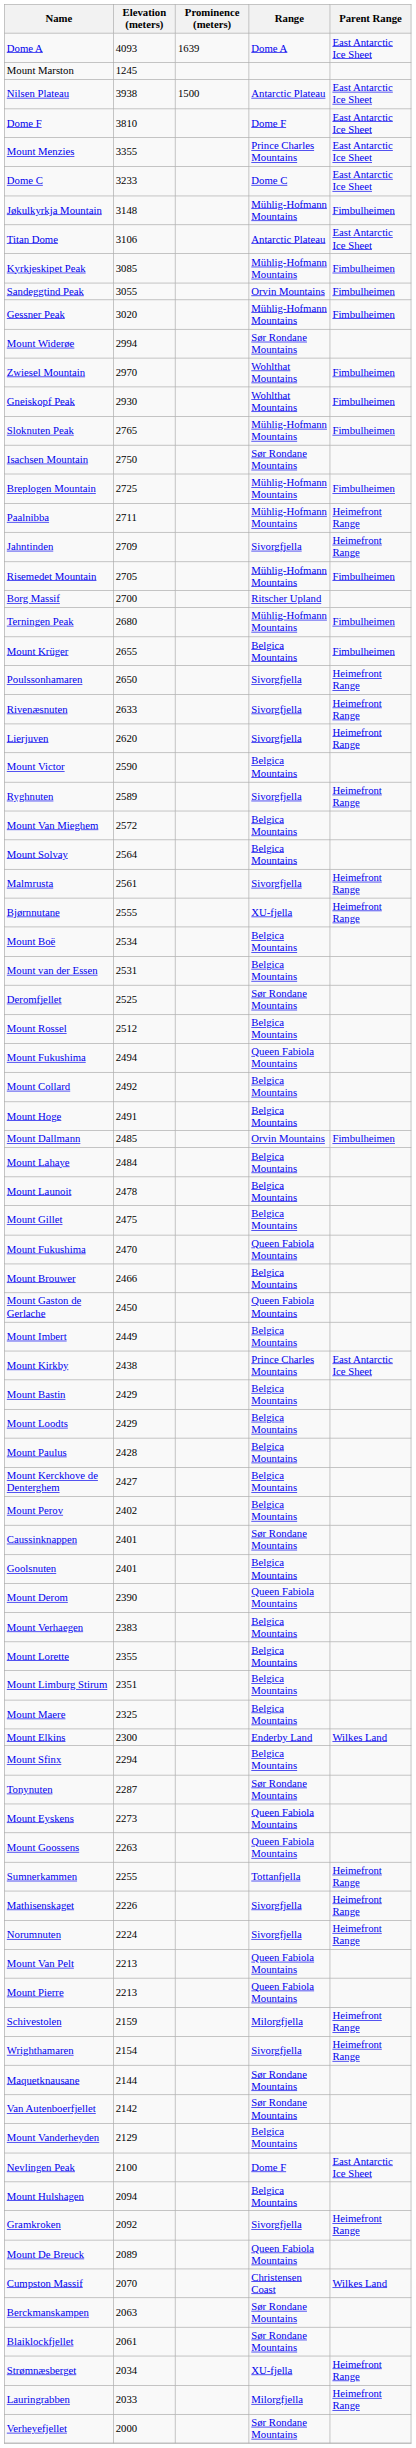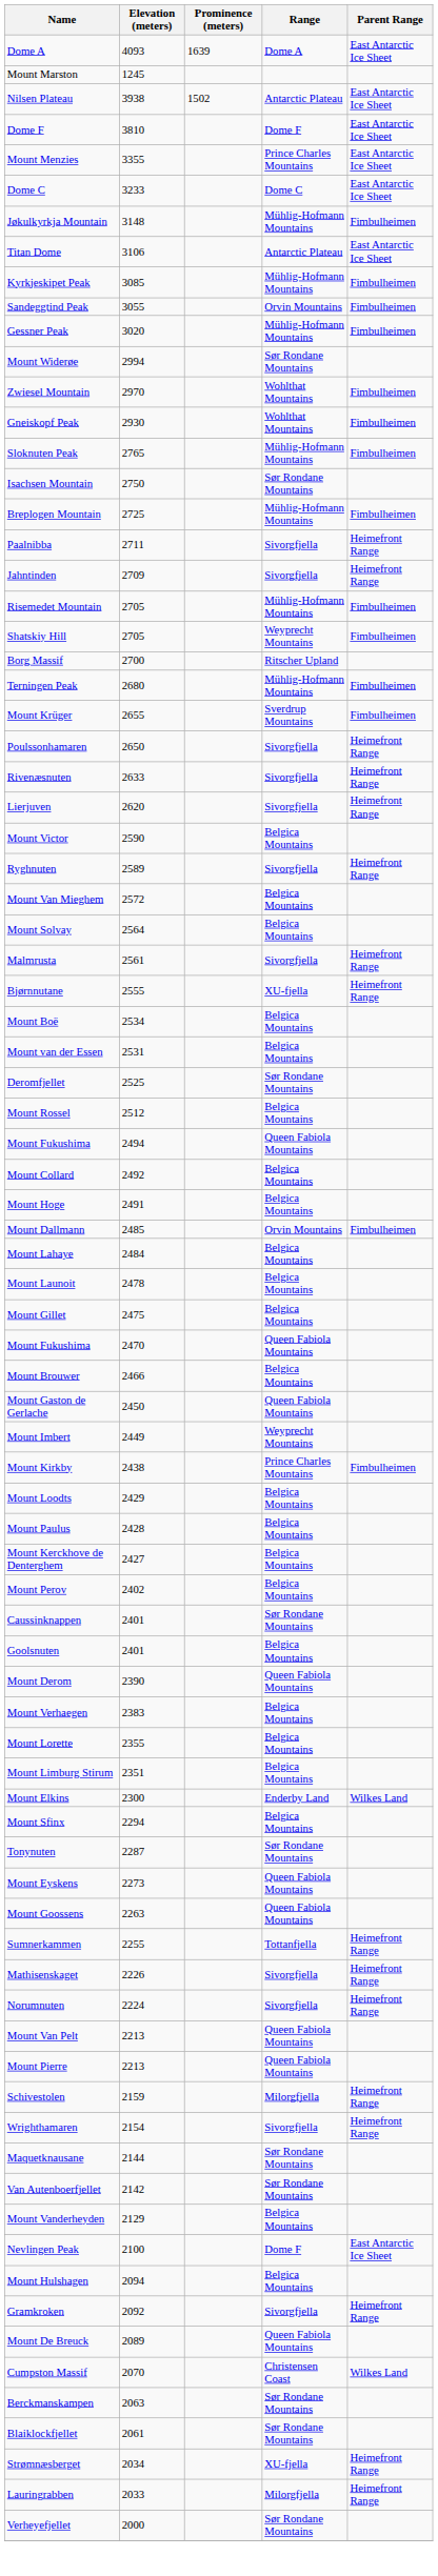 <table class="wikitable sortable">
 <tr>
 <th>Name</th>
 <th>Elevation (meters)</th>
 <th>Prominence (meters)</th>
 <th>Range</th>
 <th>Parent Range</th>
 </tr>
 <tr>
 <td><a href='#'>Dome A</a></td>
 <td>4093</td>
 <td>1639</td>
 <td><a href='#'>Dome A</a></td>
 <td><a href='#'>East Antarctic Ice Sheet</a></td>
 </tr>
 <tr>
 <td>Mount Marston</td>
 <td>1245</td>
 <td></td>
 <td></td>
 <td></td>
 </tr>
 <tr>
 <td><a href='#'>Nilsen Plateau</a></td>
 <td>3938</td>
-<td>1500</td>
+<td>1502</td>
 <td><a href='#'>Antarctic Plateau</a></td>
 <td><a href='#'>East Antarctic Ice Sheet</a></td>
 </tr>
 <tr>
 <td><a href='#'>Dome F</a></td>
 <td>3810</td>
 <td></td>
 <td><a href='#'>Dome F</a></td>
 <td><a href='#'>East Antarctic Ice Sheet</a></td>
 </tr>
 <tr>
 <td><a href='#'>Mount Menzies</a></td>
 <td>3355</td>
 <td></td>
 <td><a href='#'>Prince Charles Mountains</a></td>
 <td><a href='#'>East Antarctic Ice Sheet</a></td>
 </tr>
 <tr>
 <td><a href='#'>Dome C</a></td>
 <td>3233</td>
 <td></td>
 <td><a href='#'>Dome C</a></td>
 <td><a href='#'>East Antarctic Ice Sheet</a></td>
 </tr>
 <tr>
 <td><a href='#'>Jøkulkyrkja Mountain</a></td>
 <td>3148</td>
 <td></td>
 <td><a href='#'>Mühlig-Hofmann Mountains</a></td>
 <td><a href='#'>Fimbulheimen</a></td>
 </tr>
 <tr>
 <td><a href='#'>Titan Dome</a></td>
 <td>3106</td>
 <td></td>
 <td><a href='#'>Antarctic Plateau</a></td>
 <td><a href='#'>East Antarctic Ice Sheet</a></td>
 </tr>
 <tr>
 <td><a href='#'>Kyrkjeskipet Peak</a></td>
 <td>3085</td>
 <td></td>
 <td><a href='#'>Mühlig-Hofmann Mountains</a></td>
 <td><a href='#'>Fimbulheimen</a></td>
 </tr>
 <tr>
 <td><a href='#'>Sandeggtind Peak</a></td>
 <td>3055</td>
 <td></td>
 <td><a href='#'>Orvin Mountains</a></td>
 <td><a href='#'>Fimbulheimen</a></td>
 </tr>
 <tr>
 <td><a href='#'>Gessner Peak</a></td>
 <td>3020</td>
 <td></td>
 <td><a href='#'>Mühlig-Hofmann Mountains</a></td>
 <td><a href='#'>Fimbulheimen</a></td>
 </tr>
 <tr>
 <td><a href='#'>Mount Widerøe</a></td>
 <td>2994</td>
 <td></td>
 <td><a href='#'>Sør Rondane Mountains</a></td>
 <td></td>
 </tr>
 <tr>
 <td><a href='#'>Zwiesel Mountain</a></td>
 <td>2970</td>
 <td></td>
 <td><a href='#'>Wohlthat Mountains</a></td>
 <td><a href='#'>Fimbulheimen</a></td>
 </tr>
 <tr>
 <td><a href='#'>Gneiskopf Peak</a></td>
 <td>2930</td>
 <td></td>
 <td><a href='#'>Wohlthat Mountains</a></td>
 <td><a href='#'>Fimbulheimen</a></td>
 </tr>
 <tr>
 <td><a href='#'>Sloknuten Peak</a></td>
 <td>2765</td>
 <td></td>
 <td><a href='#'>Mühlig-Hofmann Mountains</a></td>
 <td><a href='#'>Fimbulheimen</a></td>
 </tr>
 <tr>
 <td><a href='#'>Isachsen Mountain</a></td>
 <td>2750</td>
 <td></td>
 <td><a href='#'>Sør Rondane Mountains</a></td>
 <td></td>
 </tr>
 <tr>
 <td><a href='#'>Breplogen Mountain</a></td>
 <td>2725</td>
 <td></td>
 <td><a href='#'>Mühlig-Hofmann Mountains</a></td>
 <td><a href='#'>Fimbulheimen</a></td>
 </tr>
 <tr>
 <td><a href='#'>Paalnibba</a></td>
 <td>2711</td>
 <td></td>
-<td><a href='#'>Mühlig-Hofmann Mountains</a></td>
+<td><a href='#'>Sivorgfjella</a></td>
 <td><a href='#'>Heimefront Range</a></td>
 </tr>
 <tr>
 <td><a href='#'>Jahntinden</a></td>
 <td>2709</td>
 <td></td>
 <td><a href='#'>Sivorgfjella</a></td>
 <td><a href='#'>Heimefront Range</a></td>
 </tr>
 <tr>
 <td><a href='#'>Risemedet Mountain</a></td>
 <td>2705</td>
 <td></td>
 <td><a href='#'>Mühlig-Hofmann Mountains</a></td>
+<td><a href='#'>Fimbulheimen</a></td>
+</tr>
+<tr>
+<td><a href='#'>Shatskiy Hill</a></td>
+<td>2705</td>
+<td></td>
+<td><a href='#'>Weyprecht Mountains</a></td>
 <td><a href='#'>Fimbulheimen</a></td>
 </tr>
 <tr>
 <td><a href='#'>Borg Massif</a></td>
 <td>2700</td>
 <td></td>
 <td><a href='#'>Ritscher Upland</a></td>
 <td></td>
 </tr>
 <tr>
 <td><a href='#'>Terningen Peak</a></td>
 <td>2680</td>
 <td></td>
 <td><a href='#'>Mühlig-Hofmann Mountains</a></td>
 <td><a href='#'>Fimbulheimen</a></td>
 </tr>
 <tr>
 <td><a href='#'>Mount Krüger</a></td>
 <td>2655</td>
 <td></td>
-<td><a href='#'>Belgica Mountains</a></td>
+<td><a href='#'>Sverdrup Mountains</a></td>
 <td><a href='#'>Fimbulheimen</a></td>
 </tr>
 <tr>
 <td><a href='#'>Poulssonhamaren</a></td>
 <td>2650</td>
 <td></td>
 <td><a href='#'>Sivorgfjella</a></td>
 <td><a href='#'>Heimefront Range</a></td>
 </tr>
 <tr>
 <td><a href='#'>Rivenæsnuten</a></td>
 <td>2633</td>
 <td></td>
 <td><a href='#'>Sivorgfjella</a></td>
 <td><a href='#'>Heimefront Range</a></td>
 </tr>
 <tr>
 <td><a href='#'>Lierjuven</a></td>
 <td>2620</td>
 <td></td>
 <td><a href='#'>Sivorgfjella</a></td>
 <td><a href='#'>Heimefront Range</a></td>
 </tr>
 <tr>
 <td><a href='#'>Mount Victor</a></td>
 <td>2590</td>
 <td></td>
 <td><a href='#'>Belgica Mountains</a></td>
 <td></td>
 </tr>
 <tr>
 <td><a href='#'>Ryghnuten</a></td>
 <td>2589</td>
 <td></td>
 <td><a href='#'>Sivorgfjella</a></td>
 <td><a href='#'>Heimefront Range</a></td>
 </tr>
 <tr>
 <td><a href='#'>Mount Van Mieghem</a></td>
 <td>2572</td>
 <td></td>
 <td><a href='#'>Belgica Mountains</a></td>
 <td></td>
 </tr>
 <tr>
 <td><a href='#'>Mount Solvay</a></td>
 <td>2564</td>
 <td></td>
 <td><a href='#'>Belgica Mountains</a></td>
 <td></td>
 </tr>
 <tr>
 <td><a href='#'>Malmrusta</a></td>
 <td>2561</td>
 <td></td>
 <td><a href='#'>Sivorgfjella</a></td>
 <td><a href='#'>Heimefront Range</a></td>
 </tr>
 <tr>
 <td><a href='#'>Bjørnnutane</a></td>
 <td>2555</td>
 <td></td>
 <td><a href='#'>XU-fjella</a></td>
 <td><a href='#'>Heimefront Range</a></td>
 </tr>
 <tr>
 <td><a href='#'>Mount Boë</a></td>
 <td>2534</td>
 <td></td>
 <td><a href='#'>Belgica Mountains</a></td>
 <td></td>
 </tr>
 <tr>
 <td><a href='#'>Mount van der Essen</a></td>
 <td>2531</td>
 <td></td>
 <td><a href='#'>Belgica Mountains</a></td>
 <td></td>
 </tr>
 <tr>
 <td><a href='#'>Deromfjellet</a></td>
 <td>2525</td>
 <td></td>
 <td><a href='#'>Sør Rondane Mountains</a></td>
 <td></td>
 </tr>
 <tr>
 <td><a href='#'>Mount Rossel</a></td>
 <td>2512</td>
 <td></td>
 <td><a href='#'>Belgica Mountains</a></td>
 <td></td>
 </tr>
 <tr>
 <td><a href='#'>Mount Fukushima</a></td>
 <td>2494</td>
 <td></td>
 <td><a href='#'>Queen Fabiola Mountains</a></td>
 <td></td>
 </tr>
 <tr>
 <td><a href='#'>Mount Collard</a></td>
 <td>2492</td>
 <td></td>
 <td><a href='#'>Belgica Mountains</a></td>
 <td></td>
 </tr>
 <tr>
 <td><a href='#'>Mount Hoge</a></td>
 <td>2491</td>
 <td></td>
 <td><a href='#'>Belgica Mountains</a></td>
 <td></td>
 </tr>
 <tr>
 <td><a href='#'>Mount Dallmann</a></td>
 <td>2485</td>
 <td></td>
 <td><a href='#'>Orvin Mountains</a></td>
 <td><a href='#'>Fimbulheimen</a></td>
 </tr>
 <tr>
 <td><a href='#'>Mount Lahaye</a></td>
 <td>2484</td>
 <td></td>
 <td><a href='#'>Belgica Mountains</a></td>
 <td></td>
 </tr>
 <tr>
 <td><a href='#'>Mount Launoit</a></td>
 <td>2478</td>
 <td></td>
 <td><a href='#'>Belgica Mountains</a></td>
 <td></td>
 </tr>
 <tr>
 <td><a href='#'>Mount Gillet</a></td>
 <td>2475</td>
 <td></td>
 <td><a href='#'>Belgica Mountains</a></td>
 <td></td>
 </tr>
 <tr>
 <td><a href='#'>Mount Fukushima</a></td>
 <td>2470</td>
 <td></td>
 <td><a href='#'>Queen Fabiola Mountains</a></td>
 <td></td>
 </tr>
 <tr>
 <td><a href='#'>Mount Brouwer</a></td>
 <td>2466</td>
 <td></td>
 <td><a href='#'>Belgica Mountains</a></td>
 <td></td>
 </tr>
 <tr>
 <td><a href='#'>Mount Gaston de Gerlache</a></td>
 <td>2450</td>
 <td></td>
 <td><a href='#'>Queen Fabiola Mountains</a></td>
 <td></td>
 </tr>
 <tr>
 <td><a href='#'>Mount Imbert</a></td>
 <td>2449</td>
 <td></td>
-<td><a href='#'>Belgica Mountains</a></td>
+<td><a href='#'>Weyprecht Mountains</a></td>
 <td></td>
 </tr>
 <tr>
 <td><a href='#'>Mount Kirkby</a></td>
 <td>2438</td>
 <td></td>
 <td><a href='#'>Prince Charles Mountains</a></td>
-<td><a href='#'>East Antarctic Ice Sheet</a></td>
-</tr>
-<tr>
-<td><a href='#'>Mount Bastin</a></td>
-<td>2429</td>
-<td></td>
-<td><a href='#'>Belgica Mountains</a></td>
-<td></td>
+<td><a href='#'>Fimbulheimen</a></td>
 </tr>
 <tr>
 <td><a href='#'>Mount Loodts</a></td>
 <td>2429</td>
 <td></td>
 <td><a href='#'>Belgica Mountains</a></td>
 <td></td>
 </tr>
 <tr>
 <td><a href='#'>Mount Paulus</a></td>
 <td>2428</td>
 <td></td>
 <td><a href='#'>Belgica Mountains</a></td>
 <td></td>
 </tr>
 <tr>
 <td><a href='#'>Mount Kerckhove de Denterghem</a></td>
 <td>2427</td>
 <td></td>
 <td><a href='#'>Belgica Mountains</a></td>
 <td></td>
 </tr>
 <tr>
 <td><a href='#'>Mount Perov</a></td>
 <td>2402</td>
 <td></td>
 <td><a href='#'>Belgica Mountains</a></td>
 <td></td>
 </tr>
 <tr>
 <td><a href='#'>Caussinknappen</a></td>
 <td>2401</td>
 <td></td>
 <td><a href='#'>Sør Rondane Mountains</a></td>
 <td></td>
 </tr>
 <tr>
 <td><a href='#'>Goolsnuten</a></td>
 <td>2401</td>
 <td></td>
 <td><a href='#'>Belgica Mountains</a></td>
 <td></td>
 </tr>
 <tr>
 <td><a href='#'>Mount Derom</a></td>
 <td>2390</td>
 <td></td>
 <td><a href='#'>Queen Fabiola Mountains</a></td>
 <td></td>
 </tr>
 <tr>
 <td><a href='#'>Mount Verhaegen</a></td>
 <td>2383</td>
 <td></td>
 <td><a href='#'>Belgica Mountains</a></td>
 <td></td>
 </tr>
 <tr>
 <td><a href='#'>Mount Lorette</a></td>
 <td>2355</td>
 <td></td>
 <td><a href='#'>Belgica Mountains</a></td>
 <td></td>
 </tr>
 <tr>
 <td><a href='#'>Mount Limburg Stirum</a></td>
 <td>2351</td>
-<td></td>
-<td><a href='#'>Belgica Mountains</a></td>
-<td></td>
-</tr>
-<tr>
-<td><a href='#'>Mount Maere</a></td>
-<td>2325</td>
 <td></td>
 <td><a href='#'>Belgica Mountains</a></td>
 <td></td>
 </tr>
 <tr>
 <td><a href='#'>Mount Elkins</a></td>
 <td>2300</td>
 <td></td>
 <td><a href='#'>Enderby Land</a></td>
 <td><a href='#'>Wilkes Land</a></td>
 </tr>
 <tr>
 <td><a href='#'>Mount Sfinx</a></td>
 <td>2294</td>
 <td></td>
 <td><a href='#'>Belgica Mountains</a></td>
 <td></td>
 </tr>
 <tr>
 <td><a href='#'>Tonynuten</a></td>
 <td>2287</td>
 <td></td>
 <td><a href='#'>Sør Rondane Mountains</a></td>
 <td></td>
 </tr>
 <tr>
 <td><a href='#'>Mount Eyskens</a></td>
 <td>2273</td>
 <td></td>
 <td><a href='#'>Queen Fabiola Mountains</a></td>
 <td></td>
 </tr>
 <tr>
 <td><a href='#'>Mount Goossens</a></td>
 <td>2263</td>
 <td></td>
 <td><a href='#'>Queen Fabiola Mountains</a></td>
 <td></td>
 </tr>
 <tr>
 <td><a href='#'>Sumnerkammen</a></td>
 <td>2255</td>
 <td></td>
 <td><a href='#'>Tottanfjella</a></td>
 <td><a href='#'>Heimefront Range</a></td>
 </tr>
 <tr>
 <td><a href='#'>Mathisenskaget</a></td>
 <td>2226</td>
 <td></td>
 <td><a href='#'>Sivorgfjella</a></td>
 <td><a href='#'>Heimefront Range</a></td>
 </tr>
 <tr>
 <td><a href='#'>Norumnuten</a></td>
 <td>2224</td>
 <td></td>
 <td><a href='#'>Sivorgfjella</a></td>
 <td><a href='#'>Heimefront Range</a></td>
 </tr>
 <tr>
 <td><a href='#'>Mount Van Pelt</a></td>
 <td>2213</td>
 <td></td>
 <td><a href='#'>Queen Fabiola Mountains</a></td>
 <td></td>
 </tr>
 <tr>
 <td><a href='#'>Mount Pierre</a></td>
 <td>2213</td>
 <td></td>
 <td><a href='#'>Queen Fabiola Mountains</a></td>
 <td></td>
 </tr>
 <tr>
 <td><a href='#'>Schivestolen</a></td>
 <td>2159</td>
 <td></td>
 <td><a href='#'>Milorgfjella</a></td>
 <td><a href='#'>Heimefront Range</a></td>
 </tr>
 <tr>
 <td><a href='#'>Wrighthamaren</a></td>
 <td>2154</td>
 <td></td>
 <td><a href='#'>Sivorgfjella</a></td>
 <td><a href='#'>Heimefront Range</a></td>
 </tr>
 <tr>
 <td><a href='#'>Maquetknausane</a></td>
 <td>2144</td>
 <td></td>
 <td><a href='#'>Sør Rondane Mountains</a></td>
 <td></td>
 </tr>
 <tr>
 <td><a href='#'>Van Autenboerfjellet</a></td>
 <td>2142</td>
 <td></td>
 <td><a href='#'>Sør Rondane Mountains</a></td>
 <td></td>
 </tr>
 <tr>
 <td><a href='#'>Mount Vanderheyden</a></td>
 <td>2129</td>
 <td></td>
 <td><a href='#'>Belgica Mountains</a></td>
 <td></td>
 </tr>
 <tr>
 <td><a href='#'>Nevlingen Peak</a></td>
 <td>2100</td>
 <td></td>
 <td><a href='#'>Dome F</a></td>
 <td><a href='#'>East Antarctic Ice Sheet</a></td>
 </tr>
 <tr>
 <td><a href='#'>Mount Hulshagen</a></td>
 <td>2094</td>
 <td></td>
 <td><a href='#'>Belgica Mountains</a></td>
 <td></td>
 </tr>
 <tr>
 <td><a href='#'>Gramkroken</a></td>
 <td>2092</td>
 <td></td>
 <td><a href='#'>Sivorgfjella</a></td>
 <td><a href='#'>Heimefront Range</a></td>
 </tr>
 <tr>
 <td><a href='#'>Mount De Breuck</a></td>
 <td>2089</td>
 <td></td>
 <td><a href='#'>Queen Fabiola Mountains</a></td>
 <td></td>
 </tr>
 <tr>
 <td><a href='#'>Cumpston Massif</a></td>
 <td>2070</td>
 <td></td>
 <td><a href='#'>Christensen Coast</a></td>
 <td><a href='#'>Wilkes Land</a></td>
 </tr>
 <tr>
 <td><a href='#'>Berckmanskampen</a></td>
 <td>2063</td>
 <td></td>
 <td><a href='#'>Sør Rondane Mountains</a></td>
 <td></td>
 </tr>
 <tr>
 <td><a href='#'>Blaiklockfjellet</a></td>
 <td>2061</td>
 <td></td>
 <td><a href='#'>Sør Rondane Mountains</a></td>
 <td></td>
 </tr>
 <tr>
 <td><a href='#'>Strømnæsberget</a></td>
 <td>2034</td>
 <td></td>
 <td><a href='#'>XU-fjella</a></td>
 <td><a href='#'>Heimefront Range</a></td>
 </tr>
 <tr>
 <td><a href='#'>Lauringrabben</a></td>
 <td>2033</td>
 <td></td>
 <td><a href='#'>Milorgfjella</a></td>
 <td><a href='#'>Heimefront Range</a></td>
 </tr>
 <tr>
 <td><a href='#'>Verheyefjellet</a></td>
 <td>2000</td>
 <td></td>
 <td><a href='#'>Sør Rondane Mountains</a></td>
 <td></td>
 </tr>
 <tr>
 </tr>
 </table>
